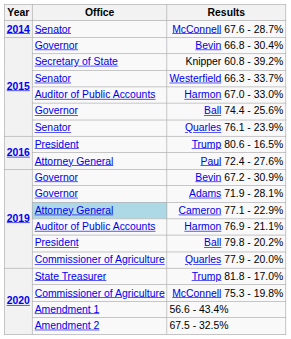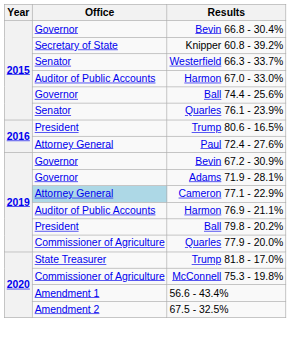 <table class=wikitable>
 <tr>
 <th>Year</th>
 <th>Office</th>
 <th>Results</th>
-</tr>
-<tr>
-<th><a href='#'>2014</a></th>
-<td><a href='#'>Senator</a></td>
-<td align="right" ><a href='#'>McConnell</a> 67.6 - 28.7%</td>
 </tr>
 <tr>
 <th rowspan=6><a href='#'>2015</a></th>
 <td><a href='#'>Governor</a></td>
 <td align="right" ><a href='#'>Bevin</a> 66.8 - 30.4%</td>
 </tr>
 <tr>
 <td><a href='#'>Secretary of State</a></td>
 <td align="right" >Knipper 60.8 - 39.2%</td>
 </tr>
 <tr>
 <td><a href='#'>Senator</a></td>
 <td align="right" ><a href='#'>Westerfield</a> 66.3 - 33.7%</td>
 </tr>
 <tr>
 <td><a href='#'>Auditor of Public Accounts</a></td>
 <td align="right" ><a href='#'>Harmon</a> 67.0 - 33.0%</td>
 </tr>
 <tr>
 <td><a href='#'>Governor</a></td>
 <td align="right" ><a href='#'>Ball</a> 74.4 - 25.6%</td>
 </tr>
 <tr>
 <td><a href='#'>Senator</a></td>
 <td align="right" ><a href='#'>Quarles</a> 76.1 - 23.9%</td>
 </tr>
 <tr>
 <th rowspan=2><a href='#'>2016</a></th>
 <td><a href='#'>President</a></td>
 <td align="right" ><a href='#'>Trump</a> 80.6 - 16.5%</td>
 </tr>
 <tr>
 <td><a href='#'>Attorney General</a></td>
 <td align="right" ><a href='#'>Paul</a> 72.4 - 27.6%</td>
 </tr>
 <tr>
 <th rowspan=6><a href='#'>2019</a></th>
 <td><a href='#'>Governor</a></td>
 <td align="right" ><a href='#'>Bevin</a> 67.2 - 30.9%</td>
 </tr>
 <tr>
 <td><a href='#'>Governor</a></td>
 <td align="right" ><a href='#'>Adams</a> 71.9 - 28.1%</td>
 </tr>
 <tr>
 <td style="background: lightblue;"><a href='#'>Attorney General</a></td>
 <td align="right" ><a href='#'>Cameron</a> 77.1 - 22.9%</td>
 </tr>
 <tr>
 <td><a href='#'>Auditor of Public Accounts</a></td>
 <td align="right" ><a href='#'>Harmon</a> 76.9 - 21.1%</td>
 </tr>
 <tr>
 <td><a href='#'>President</a></td>
 <td align="right" ><a href='#'>Ball</a> 79.8 - 20.2%</td>
 </tr>
 <tr>
 <td><a href='#'>Commissioner of Agriculture</a></td>
 <td align="right" ><a href='#'>Quarles</a> 77.9 - 20.0%</td>
 </tr>
 <tr>
 <th rowspan=4><a href='#'>2020</a></th>
 <td><a href='#'>State Treasurer</a></td>
 <td align="right" ><a href='#'>Trump</a> 81.8 - 17.0%</td>
 </tr>
 <tr>
 <td><a href='#'>Commissioner of Agriculture</a></td>
 <td align="right" ><a href='#'>McConnell</a> 75.3 - 19.8%</td>
 </tr>
 <tr>
 <td><a href='#'>Amendment 1</a></td>
 <td> 56.6 - 43.4%</td>
 </tr>
 <tr>
 <td><a href='#'>Amendment 2</a></td>
 <td> 67.5 - 32.5%</td>
 </tr>
 </table>
